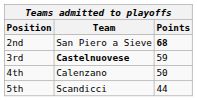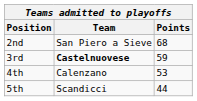 <table class="wikitable">
 <tr>
 <th colspan="3"><em>Teams admitted to playoffs</em></th>
 </tr>
 <tr>
 <th>Position</th>
 <th>Team</th>
 <th>Points</th>
 </tr>
 <tr>
 <td>2nd</td>
 <td>San Piero a Sieve</td>
-<td><strong>68</strong></td>
+<td>68</td>
 </tr>
 <tr>
 <td>3rd</td>
 <td><strong>Castelnuovese</strong></td>
 <td>59</td>
 </tr>
 <tr>
 <td>4th</td>
 <td>Calenzano</td>
-<td>50</td>
+<td>53</td>
 </tr>
 <tr>
 <td>5th</td>
 <td>Scandicci</td>
 <td>44</td>
 </tr>
 </table>
